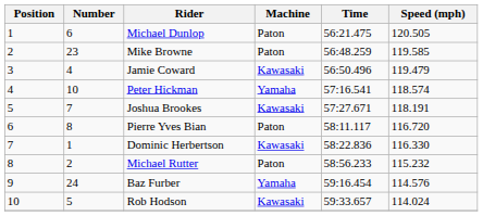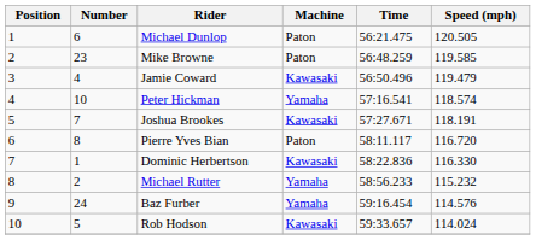 <table class="wikitable" style=width:40em;margin-bottom:0;">
 <tr>
 <th scope="col">Position</th>
 <th scope="col">Number</th>
 <th scope="col">Rider</th>
 <th scope="col">Machine</th>
 <th scope="col">Time</th>
 <th scope="col">Speed (mph)</th>
 </tr>
 <tr>
 <td>1</td>
 <td>6</td>
 <td> <a href='#'>Michael Dunlop</a></td>
 <td>Paton</td>
 <td>56:21.475</td>
 <td>120.505</td>
 </tr>
 <tr>
 <td>2</td>
 <td>23</td>
 <td> Mike Browne</td>
 <td>Paton</td>
 <td>56:48.259</td>
 <td>119.585</td>
 </tr>
 <tr>
 <td>3</td>
 <td>4</td>
 <td> Jamie Coward</td>
 <td><a href='#'>Kawasaki</a></td>
 <td>56:50.496</td>
 <td>119.479</td>
 </tr>
 <tr>
 <td>4</td>
 <td>10</td>
 <td> <a href='#'>Peter Hickman</a></td>
 <td><a href='#'>Yamaha</a></td>
 <td>57:16.541</td>
 <td>118.574</td>
 </tr>
 <tr>
 <td>5</td>
 <td>7</td>
 <td> Joshua Brookes</td>
 <td><a href='#'>Kawasaki</a></td>
 <td>57:27.671</td>
 <td>118.191</td>
 </tr>
 <tr>
 <td>6</td>
 <td>8</td>
 <td> Pierre Yves Bian</td>
 <td>Paton</td>
 <td>58:11.117</td>
 <td>116.720</td>
 </tr>
 <tr>
 <td>7</td>
 <td>1</td>
 <td> Dominic Herbertson</td>
 <td><a href='#'>Kawasaki</a></td>
 <td>58:22.836</td>
 <td>116.330</td>
 </tr>
 <tr>
 <td>8</td>
 <td>2</td>
 <td> <a href='#'>Michael Rutter</a></td>
-<td>Paton</td>
+<td><a href='#'>Yamaha</a></td>
 <td>58:56.233</td>
 <td>115.232</td>
 </tr>
 <tr>
 <td>9</td>
 <td>24</td>
 <td> Baz Furber</td>
 <td><a href='#'>Yamaha</a></td>
 <td>59:16.454</td>
 <td>114.576</td>
 </tr>
 <tr>
 <td>10</td>
 <td>5</td>
 <td> Rob Hodson</td>
 <td><a href='#'>Kawasaki</a></td>
 <td>59:33.657</td>
 <td>114.024</td>
 </tr>
 <tr>
 </tr>
 </table>
